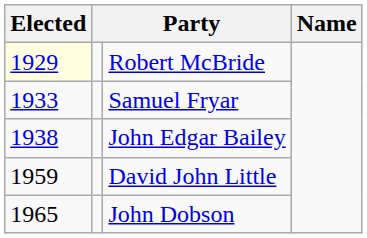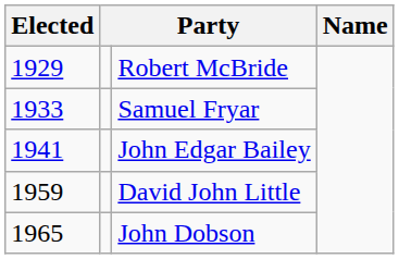 <table class="wikitable">
 <tr>
 <th>Elected</th>
 <th colspan=2>Party</th>
 <th>Name</th>
 </tr>
 <tr>
-<td style="background: lightyellow;"><a href='#'>1929</a></td>
+<td><a href='#'>1929</a></td>
 <td></td>
 <td><a href='#'>Robert McBride</a></td>
 </tr>
 <tr>
 <td><a href='#'>1933</a></td>
 <td></td>
 <td><a href='#'>Samuel Fryar</a></td>
 </tr>
 <tr>
-<td><a href='#'>1938</a></td>
+<td><a href='#'>1941</a></td>
 <td></td>
 <td><a href='#'>John Edgar Bailey</a></td>
 </tr>
 <tr>
 <td>1959</td>
 <td></td>
 <td><a href='#'>David John Little</a></td>
 </tr>
 <tr>
 <td>1965</td>
 <td></td>
 <td><a href='#'>John Dobson</a></td>
 </tr>
 </table>
